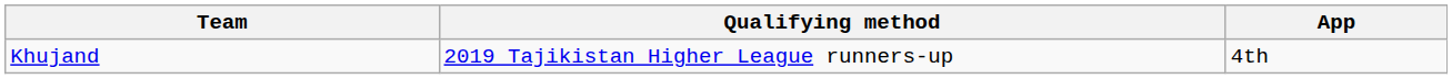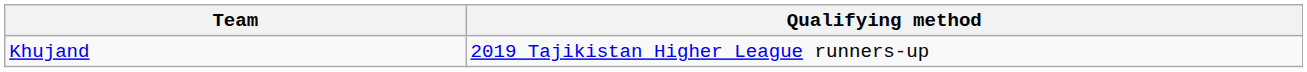 <table class="wikitable" style="table-layout:fixed;width:100%;">
 <tr>
 <th width=30%>Team</th>
 <th width=55%>Qualifying method</th>
-<th width=15%>App </th>
 </tr>
 <tr>
 <td> <a href='#'>Khujand</a></td>
 <td><a href='#'>2019 Tajikistan Higher League</a> runners-up</td>
-<td>4th </td>
 </tr>
 </table>
